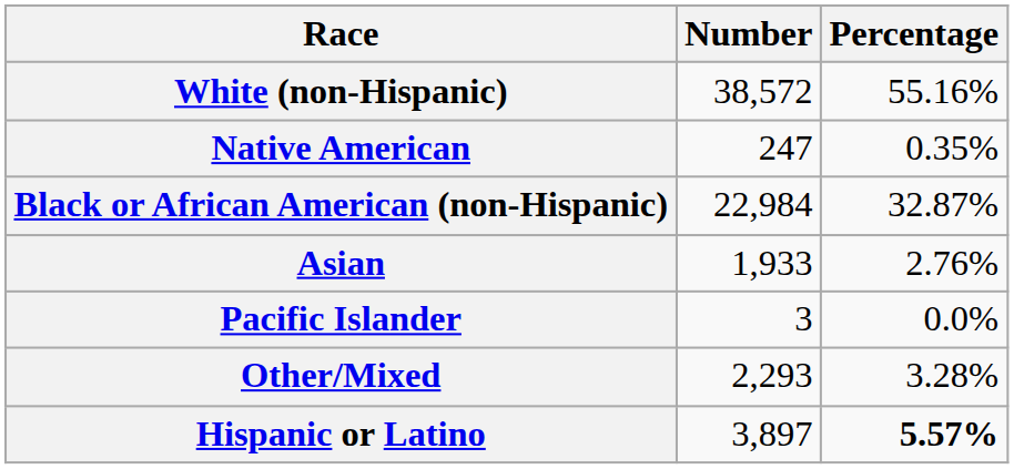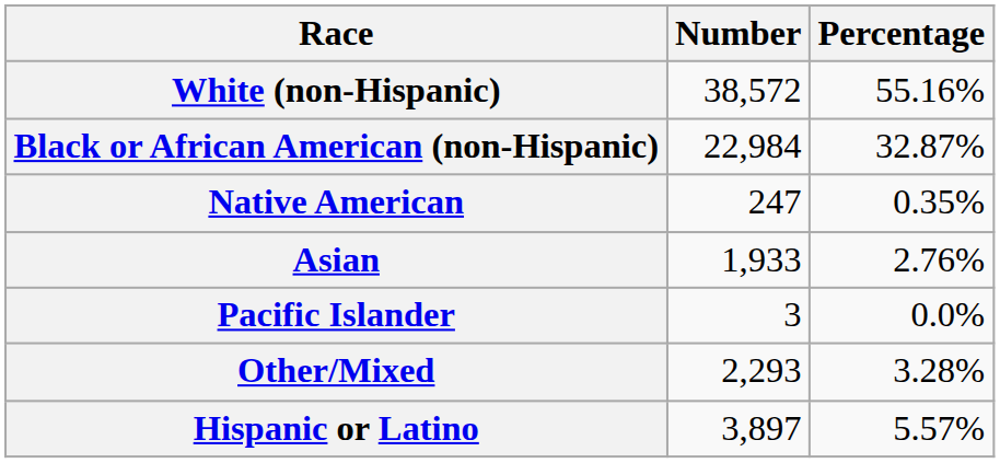 <table class="wikitable" style="text-align:right">
 <tr>
 <th scope="col">Race</th>
 <th scope="col">Number</th>
 <th scope="col">Percentage</th>
 </tr>
 <tr>
 <th scope="row"><a href='#'>White</a> (non-Hispanic)</th>
 <td>38,572</td>
 <td>55.16%</td>
 </tr>
 <tr>
+<th scope="row"><a href='#'>Black or African American</a> (non-Hispanic)</th>
+<td>22,984</td>
+<td>32.87%</td>
+</tr>
+<tr>
 <th scope="row"><a href='#'>Native American</a></th>
 <td>247</td>
 <td>0.35%</td>
-</tr>
-<tr>
-<th scope="row"><a href='#'>Black or African American</a> (non-Hispanic)</th>
-<td>22,984</td>
-<td>32.87%</td>
 </tr>
 <tr>
 <th scope="row"><a href='#'>Asian</a></th>
 <td>1,933</td>
 <td>2.76%</td>
 </tr>
 <tr>
 <th scope="row"><a href='#'>Pacific Islander</a></th>
 <td>3</td>
 <td>0.0%</td>
 </tr>
 <tr>
 <th scope="row"><a href='#'>Other/Mixed</a></th>
 <td>2,293</td>
 <td>3.28%</td>
 </tr>
 <tr>
 <th scope="row"><a href='#'>Hispanic</a> or <a href='#'>Latino</a></th>
 <td>3,897</td>
-<td><strong>5.57%</strong></td>
+<td>5.57%</td>
 </tr>
 </table>
